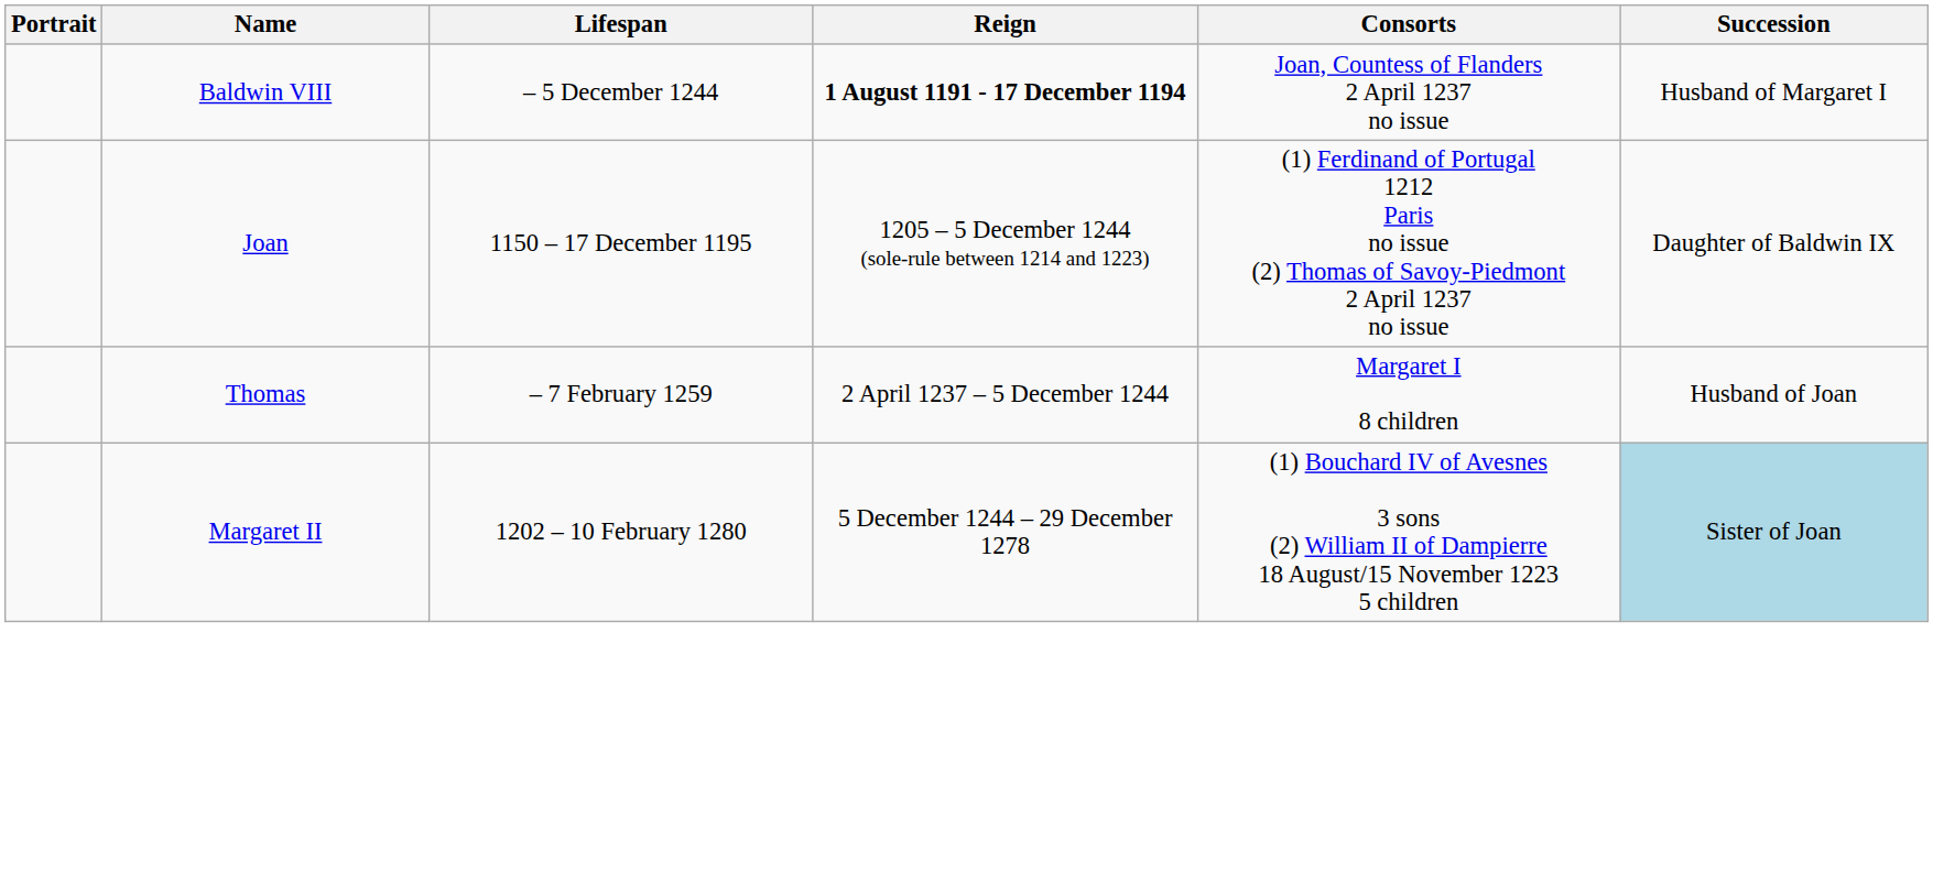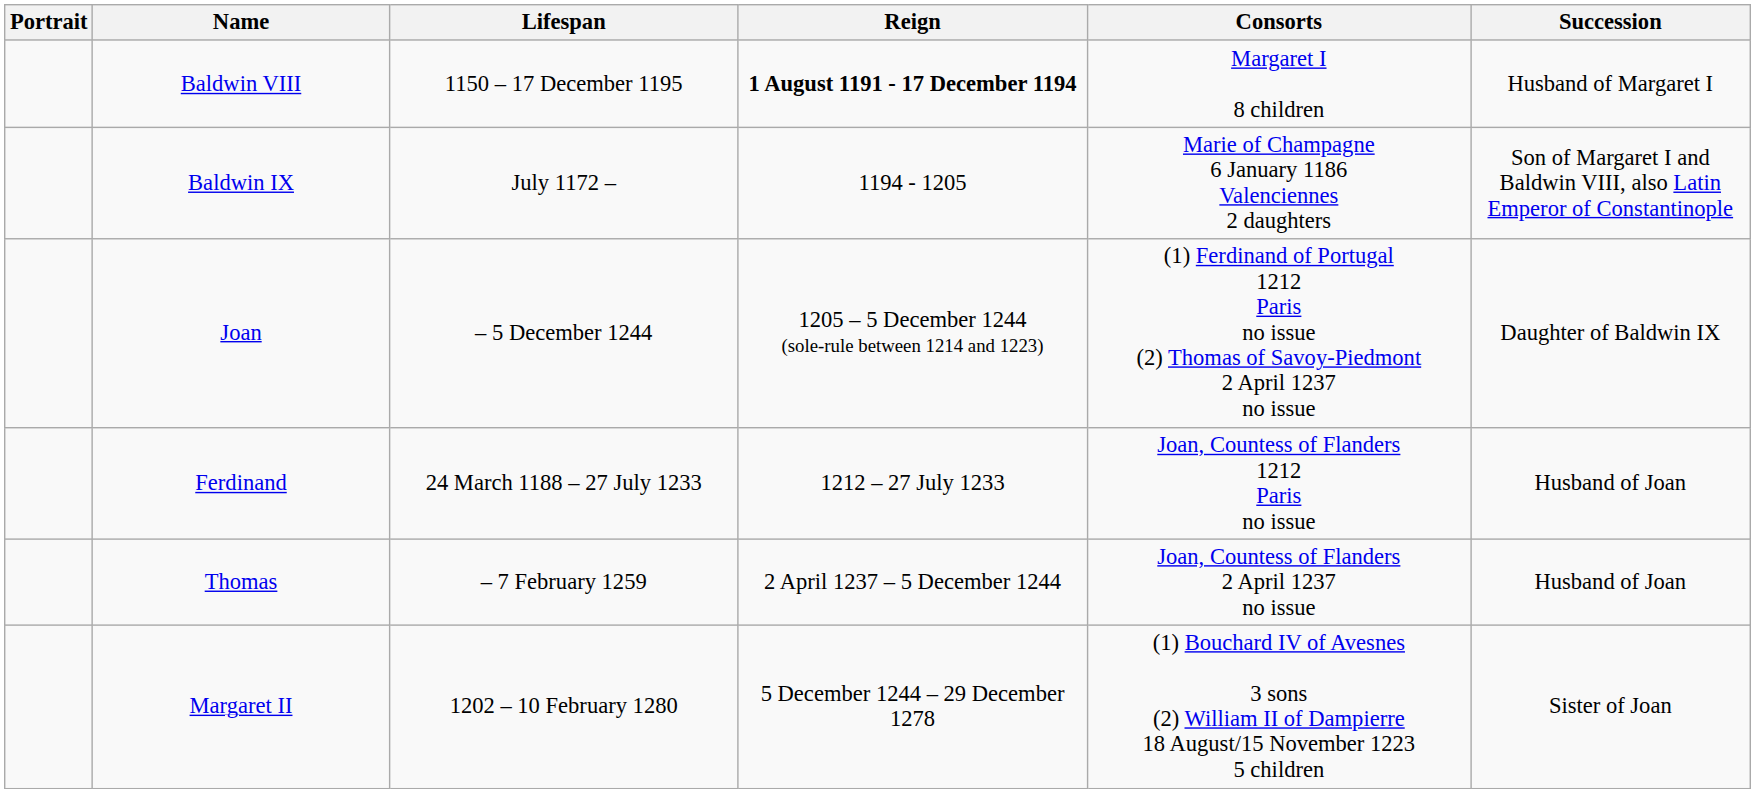 <table width=98% class="wikitable" style="text-align:center;">
 <tr>
 <th width="5%">Portrait</th>
 <th width="17%">Name</th>
 <th width="20%">Lifespan</th>
 <th width="20%">Reign</th>
 <th width="22%">Consorts</th>
 <th width="28%">Succession</th>
 </tr>
 <tr>
 <td></td>
 <td><a href='#'>Baldwin VIII</a></td>
-<td> – 5 December 1244</td>
+<td>1150 – 17 December 1195</td>
 <td><strong>1 August 1191 - 17 December 1194</strong></td>
-<td><a href='#'>Joan, Countess of Flanders</a><br>2 April 1237<br>no issue</td>
+<td><a href='#'>Margaret I</a><br><br>8 children</td>
 <td>Husband of Margaret I</td>
 </tr>
 <tr>
 <td></td>
+<td><a href='#'>Baldwin IX</a></td>
+<td>July 1172 – </td>
+<td>1194 - 1205</td>
+<td><a href='#'>Marie of Champagne</a><br>6 January 1186<br><a href='#'>Valenciennes</a><br>2 daughters</td>
+<td>Son of Margaret I and Baldwin VIII, also <a href='#'>Latin Emperor of Constantinople</a></td>
+</tr>
+<tr>
+<td></td>
 <td><a href='#'>Joan</a></td>
-<td>1150 – 17 December 1195</td>
+<td> – 5 December 1244</td>
 <td>1205 – 5 December 1244<br><small>(sole-rule between 1214 and 1223)</small></td>
 <td>(1) <a href='#'>Ferdinand of Portugal</a><br>1212<br><a href='#'>Paris</a><br>no issue<br>(2) <a href='#'>Thomas of Savoy-Piedmont</a><br>2 April 1237<br>no issue</td>
 <td>Daughter of Baldwin IX</td>
 </tr>
 <tr>
 <td></td>
+<td><a href='#'>Ferdinand</a></td>
+<td>24 March 1188 – 27 July 1233</td>
+<td>1212 – 27 July 1233</td>
+<td><a href='#'>Joan, Countess of Flanders</a><br>1212<br><a href='#'>Paris</a><br>no issue</td>
+<td>Husband of Joan</td>
+</tr>
+<tr>
+<td></td>
 <td><a href='#'>Thomas</a></td>
 <td> – 7 February 1259</td>
 <td>2 April 1237 – 5 December 1244</td>
-<td><a href='#'>Margaret I</a><br><br>8 children</td>
+<td><a href='#'>Joan, Countess of Flanders</a><br>2 April 1237<br>no issue</td>
 <td>Husband of Joan</td>
 </tr>
 <tr>
 <td></td>
 <td><a href='#'>Margaret II</a></td>
 <td>1202 – 10 February 1280</td>
 <td>5 December 1244 – 29 December 1278</td>
 <td>(1) <a href='#'>Bouchard IV of Avesnes</a><br><br>3 sons<br>(2) <a href='#'>William II of Dampierre</a><br>18 August/15 November 1223<br>5 children</td>
-<td style="background: lightblue;">Sister of Joan</td>
+<td>Sister of Joan</td>
 </tr>
 </table>
